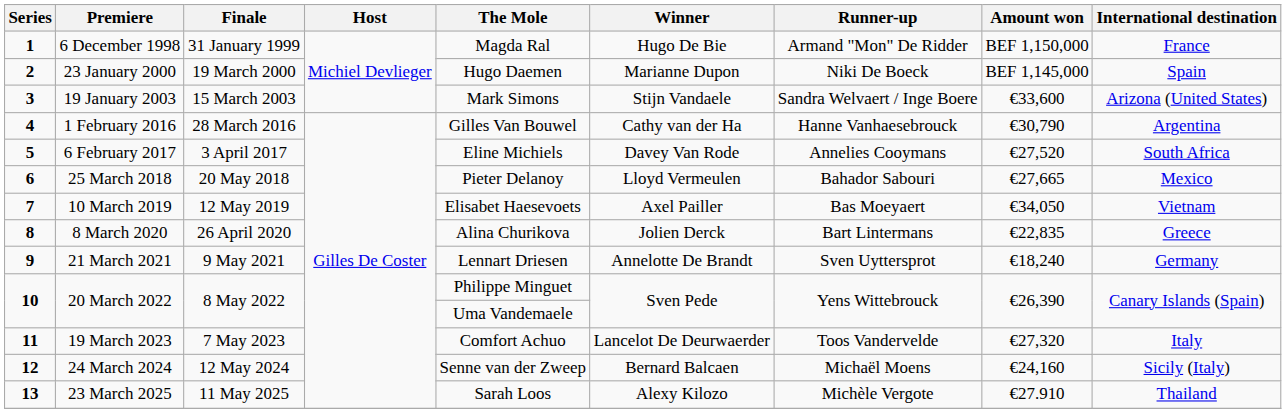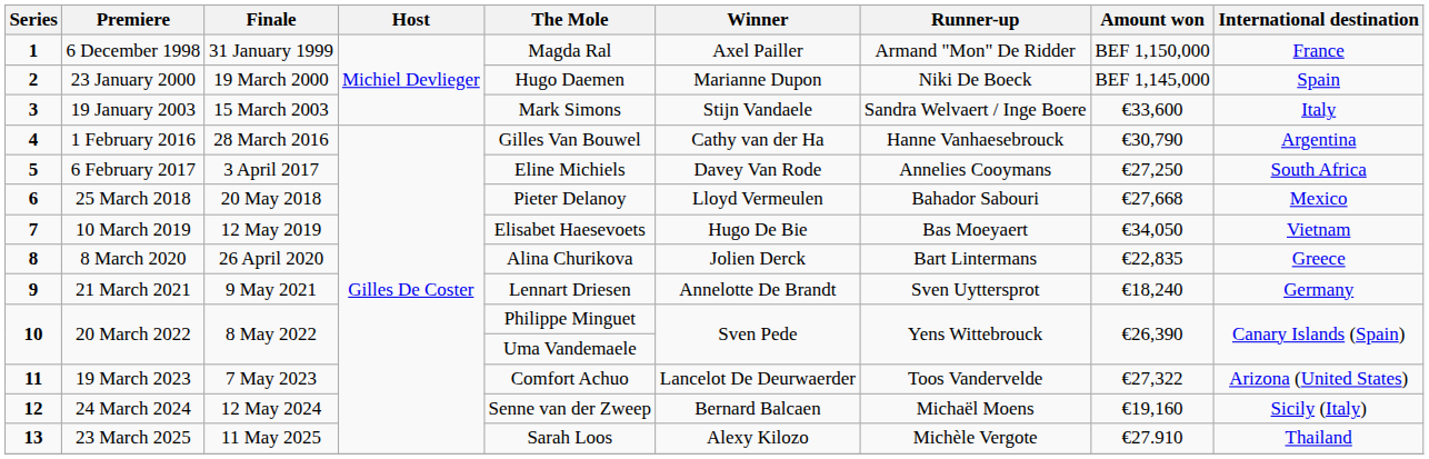 <table class="wikitable" style="text-align:center;">
 <tr>
 <th>Series</th>
 <th>Premiere</th>
 <th>Finale</th>
 <th>Host</th>
 <th>The Mole</th>
 <th>Winner</th>
 <th>Runner-up</th>
 <th>Amount won</th>
 <th>International destination</th>
 </tr>
 <tr>
 <td><strong>1</strong></td>
 <td>6 December 1998</td>
 <td>31 January 1999</td>
 <td rowspan="3"><a href='#'>Michiel Devlieger</a></td>
 <td>Magda Ral</td>
-<td>Hugo De Bie</td>
+<td>Axel Pailler</td>
 <td>Armand "Mon" De Ridder</td>
 <td>BEF 1,150,000</td>
 <td><a href='#'>France</a></td>
 </tr>
 <tr>
 <td><strong>2</strong></td>
 <td>23 January 2000</td>
 <td>19 March 2000</td>
 <td>Hugo Daemen</td>
 <td>Marianne Dupon</td>
 <td>Niki De Boeck</td>
 <td>BEF 1,145,000</td>
 <td><a href='#'>Spain</a></td>
 </tr>
 <tr>
 <td><strong>3</strong></td>
 <td>19 January 2003</td>
 <td>15 March 2003</td>
 <td>Mark Simons</td>
 <td>Stijn Vandaele</td>
 <td>Sandra Welvaert / Inge Boere</td>
 <td>€33,600</td>
-<td><a href='#'>Arizona</a> (<a href='#'>United States</a>)</td>
+<td><a href='#'>Italy</a></td>
 </tr>
 <tr>
 <td><strong>4</strong></td>
 <td>1 February 2016</td>
 <td>28 March 2016</td>
 <td rowspan="11"><a href='#'>Gilles De Coster</a></td>
 <td>Gilles Van Bouwel</td>
 <td>Cathy van der Ha</td>
 <td>Hanne Vanhaesebrouck</td>
 <td>€30,790</td>
 <td><a href='#'>Argentina</a></td>
 </tr>
 <tr>
 <td><strong>5</strong></td>
 <td>6 February 2017</td>
 <td>3 April 2017</td>
 <td>Eline Michiels</td>
 <td>Davey Van Rode</td>
 <td>Annelies Cooymans</td>
-<td>€27,520</td>
+<td>€27,250</td>
 <td><a href='#'>South Africa</a></td>
 </tr>
 <tr>
 <td><strong>6</strong></td>
 <td>25 March 2018</td>
 <td>20 May 2018</td>
 <td>Pieter Delanoy</td>
 <td>Lloyd Vermeulen</td>
 <td>Bahador Sabouri</td>
-<td>€27,665</td>
+<td>€27,668</td>
 <td><a href='#'>Mexico</a></td>
 </tr>
 <tr>
 <td><strong>7</strong></td>
 <td>10 March 2019</td>
 <td>12 May 2019</td>
 <td>Elisabet Haesevoets</td>
-<td>Axel Pailler</td>
+<td>Hugo De Bie</td>
 <td>Bas Moeyaert</td>
 <td>€34,050</td>
 <td><a href='#'>Vietnam</a></td>
 </tr>
 <tr>
 <td><strong>8</strong></td>
 <td>8 March 2020</td>
 <td>26 April 2020</td>
 <td>Alina Churikova</td>
 <td>Jolien Derck</td>
 <td>Bart Lintermans</td>
 <td>€22,835</td>
 <td><a href='#'>Greece</a></td>
 </tr>
 <tr>
 <td><strong>9</strong></td>
 <td>21 March 2021</td>
 <td>9 May 2021</td>
 <td>Lennart Driesen</td>
 <td>Annelotte De Brandt</td>
 <td>Sven Uyttersprot</td>
 <td>€18,240</td>
 <td><a href='#'>Germany</a></td>
 </tr>
 <tr>
 <td rowspan="2"><strong>10</strong></td>
 <td rowspan="2">20 March 2022</td>
 <td rowspan="2">8 May 2022</td>
 <td>Philippe Minguet</td>
 <td rowspan="2">Sven Pede</td>
 <td rowspan="2">Yens Wittebrouck</td>
 <td rowspan="2">€26,390</td>
 <td rowspan="2"><a href='#'>Canary Islands</a> (<a href='#'>Spain</a>)</td>
 </tr>
 <tr>
 <td>Uma Vandemaele</td>
 </tr>
 <tr>
 <td><strong>11</strong></td>
 <td>19 March 2023</td>
 <td>7 May 2023</td>
 <td>Comfort Achuo</td>
 <td>Lancelot De Deurwaerder</td>
 <td>Toos Vandervelde</td>
-<td>€27,320</td>
-<td><a href='#'>Italy</a></td>
+<td>€27,322</td>
+<td><a href='#'>Arizona</a> (<a href='#'>United States</a>)</td>
 </tr>
 <tr>
 <td><strong>12</strong></td>
 <td>24 March 2024</td>
 <td>12 May 2024</td>
 <td>Senne van der Zweep</td>
 <td>Bernard Balcaen</td>
 <td>Michaël Moens</td>
-<td>€24,160</td>
+<td>€19,160</td>
 <td><a href='#'>Sicily</a> (<a href='#'>Italy</a>)</td>
 </tr>
 <tr>
 <td><strong>13</strong></td>
 <td>23 March 2025</td>
 <td>11 May 2025</td>
 <td>Sarah Loos</td>
 <td>Alexy Kilozo</td>
 <td>Michèle Vergote</td>
 <td>€27.910</td>
 <td><a href='#'>Thailand</a></td>
 </tr>
 <tr>
 </tr>
 </table>
